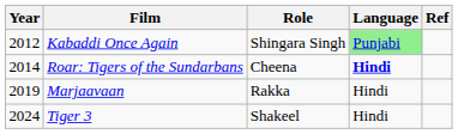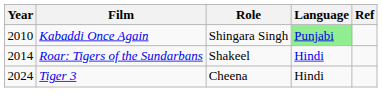 <table class="wikitable sortable">
 <tr>
 <th scope="row">Year</th>
 <th scope="row">Film</th>
 <th scope="row">Role</th>
 <th scope="row">Language</th>
 <th scope="row">Ref</th>
 </tr>
 <tr>
-<td>2012</td>
+<td>2010</td>
 <td><em><a href='#'>Kabaddi Once Again</a></em></td>
 <td>Shingara Singh</td>
 <td style="background: lightgreen;"><a href='#'>Punjabi</a></td>
 <td></td>
 </tr>
 <tr>
 <td>2014</td>
 <td><em><a href='#'>Roar: Tigers of the Sundarbans</a></em></td>
-<td>Cheena</td>
-<td><strong><a href='#'>Hindi</a></strong></td>
-<td></td>
-</tr>
-<tr>
-<td>2019</td>
-<td><em><a href='#'>Marjaavaan</a></em></td>
-<td>Rakka</td>
-<td>Hindi</td>
+<td>Shakeel</td>
+<td><a href='#'>Hindi</a></td>
 <td></td>
 </tr>
 <tr>
 <td>2024</td>
 <td><em><a href='#'>Tiger 3</a></em></td>
-<td>Shakeel</td>
+<td>Cheena</td>
 <td>Hindi</td>
 <td></td>
 </tr>
 </table>
